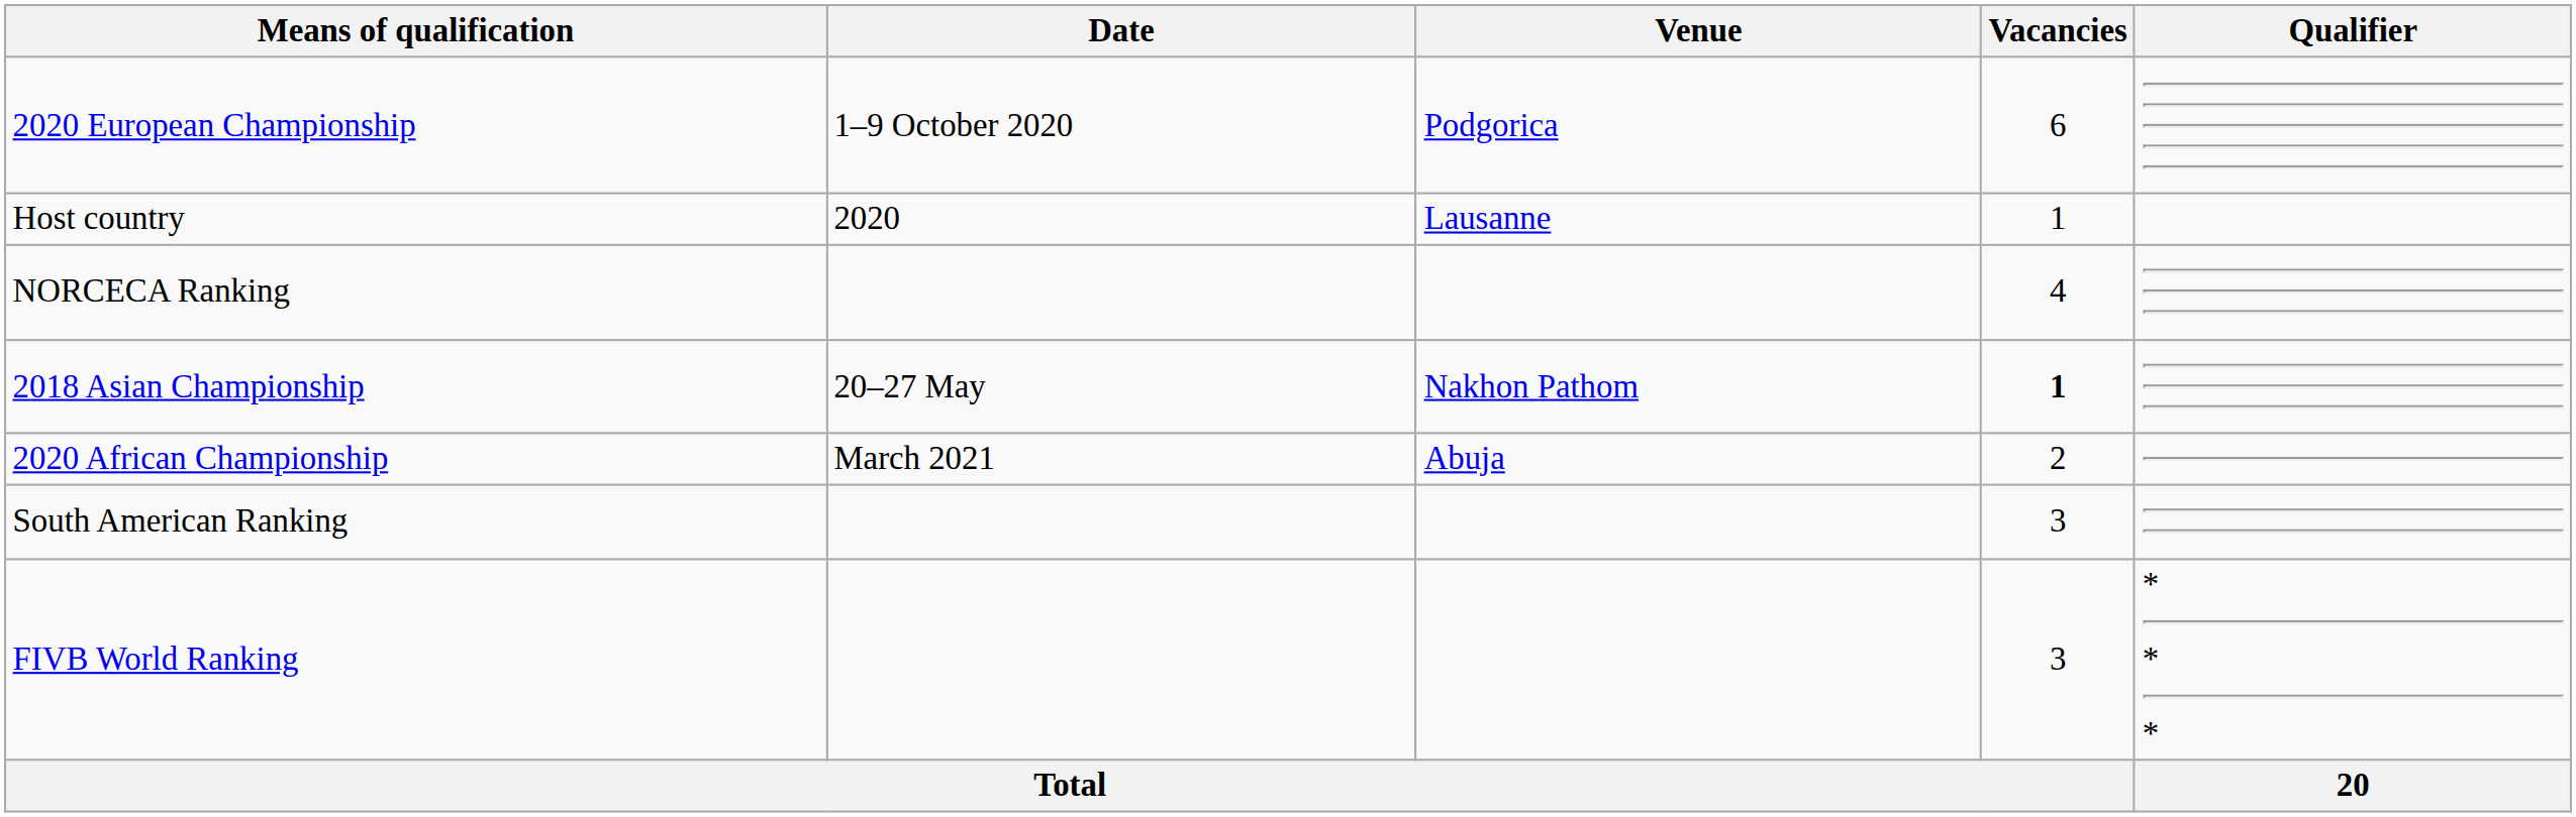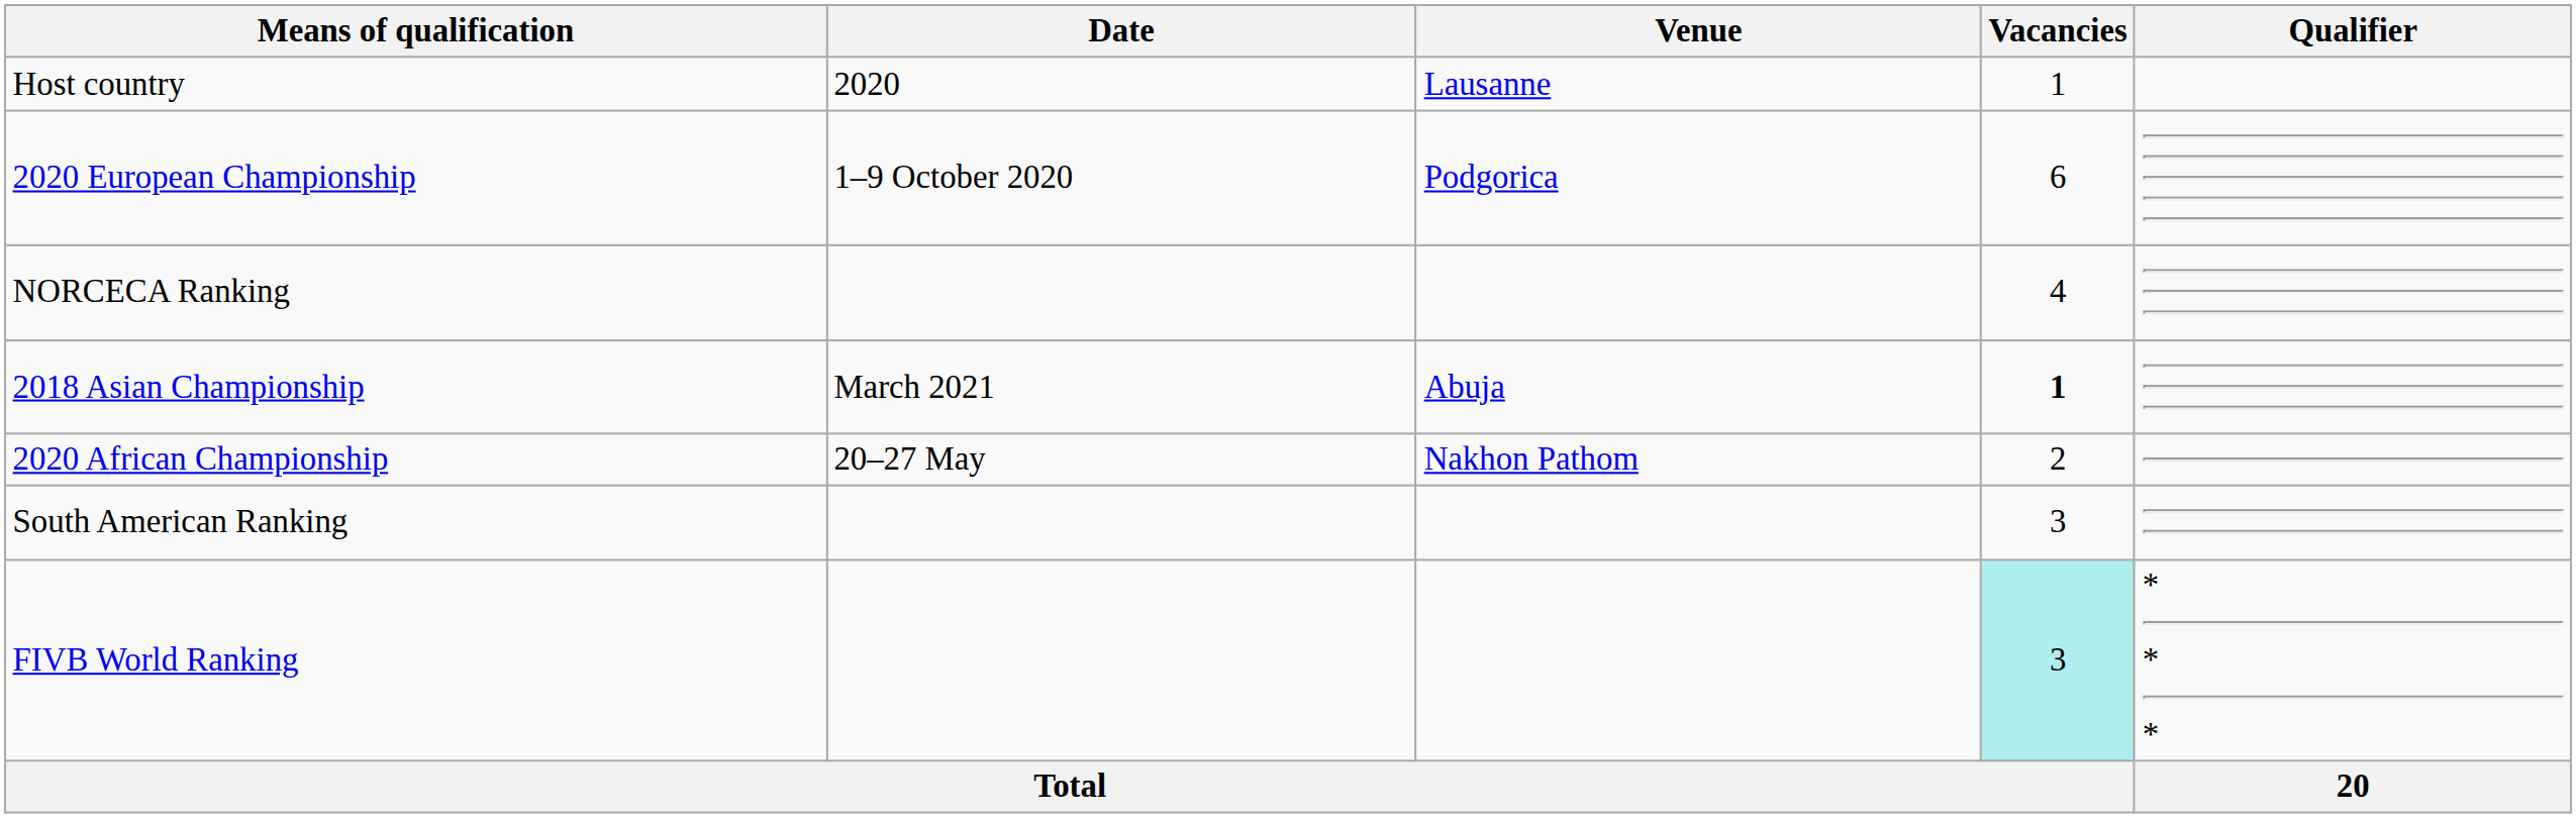 <table class="wikitable">
 <tr>
 <th width=32%>Means of qualification</th>
 <th width=23%>Date</th>
 <th width=22%>Venue</th>
 <th width=6%>Vacancies</th>
 <th width=18%>Qualifier</th>
 </tr>
 <tr>
+<td>Host country</td>
+<td>2020</td>
+<td> <a href='#'>Lausanne</a></td>
+<td align=center>1</td>
+<td></td>
+</tr>
+<tr>
 <td><a href='#'>2020 European Championship</a></td>
 <td>1–9 October 2020</td>
 <td> <a href='#'>Podgorica</a></td>
 <td align=center>6</td>
 <td><hr><hr><hr><hr><hr></td>
-</tr>
-<tr>
-<td>Host country</td>
-<td>2020</td>
-<td> <a href='#'>Lausanne</a></td>
-<td align=center>1</td>
-<td></td>
 </tr>
 <tr>
 <td>NORCECA Ranking</td>
 <td></td>
 <td></td>
 <td align=center>4</td>
 <td><hr><hr><hr></td>
 </tr>
 <tr>
 <td><a href='#'>2018 Asian Championship</a></td>
-<td>20–27 May</td>
-<td> <a href='#'>Nakhon Pathom</a></td>
+<td>March 2021</td>
+<td> <a href='#'>Abuja</a></td>
 <td align=center><strong>1</strong></td>
 <td><s></s><hr><s></s><hr><hr><s></s></td>
 </tr>
 <tr>
 <td><a href='#'>2020 African Championship</a></td>
-<td>March 2021</td>
-<td> <a href='#'>Abuja</a></td>
+<td>20–27 May</td>
+<td> <a href='#'>Nakhon Pathom</a></td>
 <td align=center>2</td>
 <td><hr></td>
 </tr>
 <tr>
 <td>South American Ranking</td>
 <td></td>
 <td></td>
 <td align=center>3</td>
 <td><hr><hr></td>
 </tr>
 <tr>
 <td><a href='#'>FIVB World Ranking</a></td>
 <td></td>
 <td></td>
-<td align=center>3</td>
+<td align=center style="background: paleturquoise;">3</td>
 <td>*<hr>*<hr>*</td>
 </tr>
 <tr>
 <th colspan=4>Total</th>
 <th align=center>20</th>
 </tr>
 </table>
